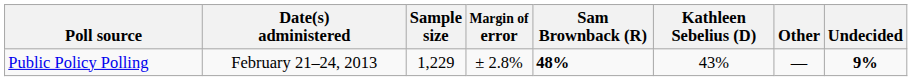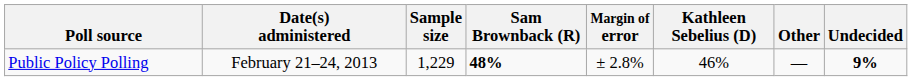 <table class="wikitable">
 <tr valign= bottom>
 <th style="width:185px;">Poll source</th>
 <th style="width:190px;">Date(s)<br>administered</th>
 <th class=small>Sample<br>size</th>
+<th style="width:110px;">Sam<br>Brownback (R)</th>
 <th><small>Margin of</small><br>error</th>
-<th style="width:110px;">Sam<br>Brownback (R)</th>
 <th style="width:110px;">Kathleen<br>Sebelius (D)</th>
 <th style="width:40px;">Other</th>
 <th style="width:40px;">Undecided</th>
 </tr>
 <tr>
 <td><a href='#'>Public Policy Polling</a></td>
 <td align=center>February 21–24, 2013</td>
 <td align=center>1,229</td>
+<td><strong>48%</strong></td>
 <td align=center>± 2.8%</td>
-<td><strong>48%</strong></td>
-<td align=center>43%</td>
+<td align=center>46%</td>
 <td align=center>—</td>
 <td align=center><strong>9%</strong></td>
 </tr>
 </table>
